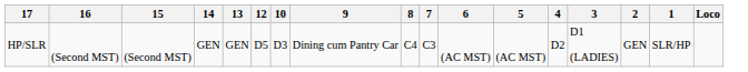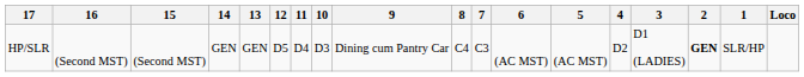 <table class="wikitable" border="1">
 <tr>
 <th>17</th>
 <th>16</th>
 <th>15</th>
 <th>14</th>
 <th>13</th>
 <th>12</th>
+<th>11</th>
 <th>10</th>
 <th>9</th>
 <th>8</th>
 <th>7</th>
 <th>6</th>
 <th>5</th>
 <th>4</th>
 <th>3</th>
 <th>2</th>
 <th>1</th>
 <th>Loco</th>
 </tr>
 <tr>
 <td>HP/SLR</td>
 <td><br><br>(Second MST)</td>
 <td><br><br>(Second MST)</td>
 <td>GEN</td>
 <td>GEN</td>
 <td>D5</td>
+<td>D4</td>
 <td>D3</td>
 <td>Dining cum Pantry Car</td>
 <td>C4</td>
 <td>C3</td>
 <td><br><br>(AC MST)</td>
 <td><br><br>(AC MST)</td>
 <td>D2</td>
 <td>D1<br><br>(LADIES)</td>
-<td>GEN</td>
+<td><strong>GEN</strong></td>
 <td>SLR/HP</td>
 <td></td>
 </tr>
 </table>
